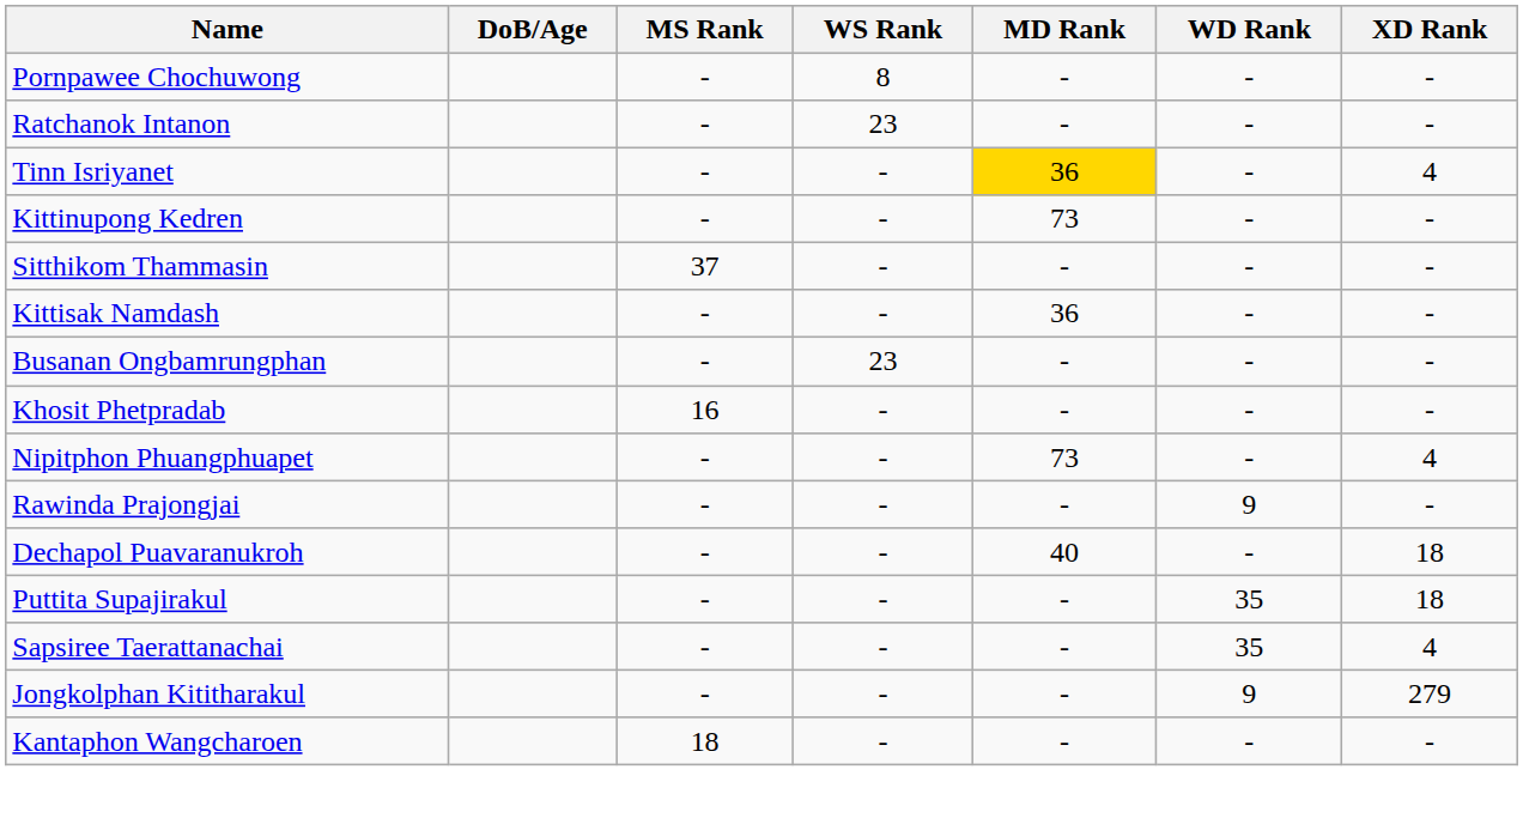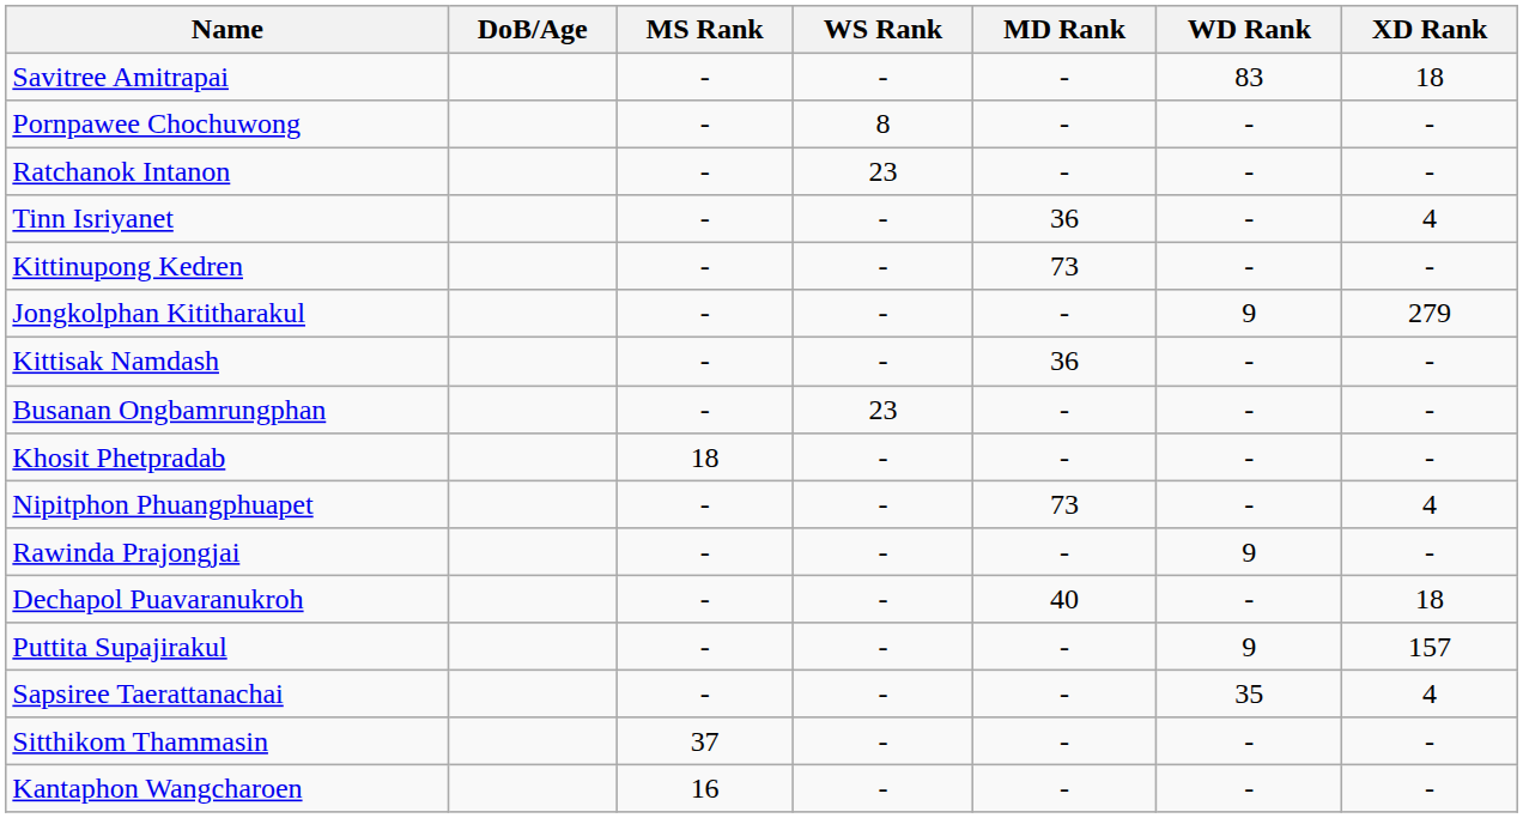 <table class="wikitable"  style="width:800px; font-size:95%; text-align:center">
 <tr>
 <th align="left">Name</th>
 <th align="left">DoB/Age</th>
 <th align="left">MS Rank</th>
 <th align="left">WS Rank</th>
 <th align="left">MD Rank</th>
 <th align="left">WD Rank</th>
 <th align="left">XD Rank</th>
+</tr>
+<tr>
+<td align="left"><a href='#'>Savitree Amitrapai</a></td>
+<td align="left"></td>
+<td>-</td>
+<td>-</td>
+<td>-</td>
+<td>83</td>
+<td>18</td>
 </tr>
 <tr>
 <td align="left"><a href='#'>Pornpawee Chochuwong</a></td>
 <td align="left"></td>
 <td>-</td>
 <td>8</td>
 <td>-</td>
 <td>-</td>
 <td>-</td>
 </tr>
 <tr>
 <td align="left"><a href='#'>Ratchanok Intanon</a></td>
 <td align="left"></td>
 <td>-</td>
 <td>23</td>
 <td>-</td>
 <td>-</td>
 <td>-</td>
 </tr>
 <tr>
 <td align="left"><a href='#'>Tinn Isriyanet</a></td>
 <td align="left"></td>
 <td>-</td>
 <td>-</td>
-<td style="background: gold;">36</td>
+<td>36</td>
 <td>-</td>
 <td>4</td>
 </tr>
 <tr>
 <td align="left"><a href='#'>Kittinupong Kedren</a></td>
 <td align="left"></td>
 <td>-</td>
 <td>-</td>
 <td>73</td>
 <td>-</td>
 <td>-</td>
 </tr>
 <tr>
-<td align="left"><a href='#'>Sitthikom Thammasin</a></td>
+<td align="left"><a href='#'>Jongkolphan Kititharakul</a></td>
 <td align="left"></td>
-<td>37</td>
 <td>-</td>
 <td>-</td>
 <td>-</td>
-<td>-</td>
+<td>9</td>
+<td>279</td>
 </tr>
 <tr>
 <td align="left"><a href='#'>Kittisak Namdash</a></td>
 <td align="left"></td>
 <td>-</td>
 <td>-</td>
 <td>36</td>
 <td>-</td>
 <td>-</td>
 </tr>
 <tr>
 <td align="left"><a href='#'>Busanan Ongbamrungphan</a></td>
 <td align="left"></td>
 <td>-</td>
 <td>23</td>
 <td>-</td>
 <td>-</td>
 <td>-</td>
 </tr>
 <tr>
 <td align="left"><a href='#'>Khosit Phetpradab</a></td>
 <td align="left"></td>
-<td>16</td>
+<td>18</td>
 <td>-</td>
 <td>-</td>
 <td>-</td>
 <td>-</td>
 </tr>
 <tr>
 <td align="left"><a href='#'>Nipitphon Phuangphuapet</a></td>
 <td align="left"></td>
 <td>-</td>
 <td>-</td>
 <td>73</td>
 <td>-</td>
 <td>4</td>
 </tr>
 <tr>
 <td align="left"><a href='#'>Rawinda Prajongjai</a></td>
 <td align="left"></td>
 <td>-</td>
 <td>-</td>
 <td>-</td>
 <td>9</td>
 <td>-</td>
 </tr>
 <tr>
 <td align="left"><a href='#'>Dechapol Puavaranukroh</a></td>
 <td align="left"></td>
 <td>-</td>
 <td>-</td>
 <td>40</td>
 <td>-</td>
 <td>18</td>
 </tr>
 <tr>
 <td align="left"><a href='#'>Puttita Supajirakul</a></td>
 <td align="left"></td>
 <td>-</td>
 <td>-</td>
 <td>-</td>
-<td>35</td>
-<td>18</td>
+<td>9</td>
+<td>157</td>
 </tr>
 <tr>
 <td align="left"><a href='#'>Sapsiree Taerattanachai</a></td>
 <td align="left"></td>
 <td>-</td>
 <td>-</td>
 <td>-</td>
 <td>35</td>
 <td>4</td>
 </tr>
 <tr>
-<td align="left"><a href='#'>Jongkolphan Kititharakul</a></td>
+<td align="left"><a href='#'>Sitthikom Thammasin</a></td>
 <td align="left"></td>
+<td>37</td>
 <td>-</td>
 <td>-</td>
 <td>-</td>
-<td>9</td>
-<td>279</td>
+<td>-</td>
 </tr>
 <tr>
 <td align="left"><a href='#'>Kantaphon Wangcharoen</a></td>
 <td align="left"></td>
-<td>18</td>
+<td>16</td>
 <td>-</td>
 <td>-</td>
 <td>-</td>
 <td>-</td>
 </tr>
 </table>
